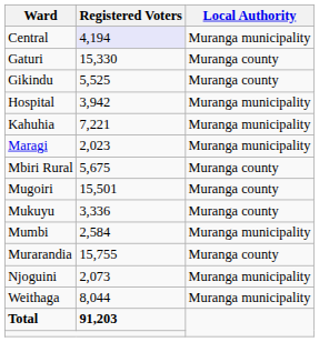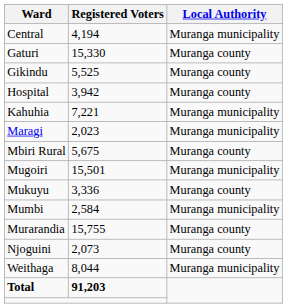 <table class="wikitable">
 <tr>
 <th>Ward</th>
 <th>Registered Voters</th>
 <th><a href='#'>Local Authority</a></th>
 </tr>
 <tr>
 <td>Central</td>
-<td style="background: lavender;">4,194</td>
+<td>4,194</td>
 <td>Muranga municipality</td>
 </tr>
 <tr>
 <td>Gaturi</td>
 <td>15,330</td>
 <td>Muranga county</td>
 </tr>
 <tr>
 <td>Gikindu</td>
 <td>5,525</td>
 <td>Muranga county</td>
 </tr>
 <tr>
 <td>Hospital</td>
 <td>3,942</td>
-<td>Muranga municipality</td>
+<td>Muranga county</td>
 </tr>
 <tr>
 <td>Kahuhia</td>
 <td>7,221</td>
 <td>Muranga municipality</td>
 </tr>
 <tr>
 <td><a href='#'>Maragi</a></td>
 <td>2,023</td>
 <td>Muranga municipality</td>
 </tr>
 <tr>
 <td>Mbiri Rural</td>
 <td>5,675</td>
 <td>Muranga county</td>
 </tr>
 <tr>
 <td>Mugoiri</td>
 <td>15,501</td>
-<td>Muranga county</td>
+<td>Muranga municipality</td>
 </tr>
 <tr>
 <td>Mukuyu</td>
 <td>3,336</td>
 <td>Muranga county</td>
 </tr>
 <tr>
 <td>Mumbi</td>
 <td>2,584</td>
 <td>Muranga municipality</td>
 </tr>
 <tr>
 <td>Murarandia</td>
 <td>15,755</td>
 <td>Muranga county</td>
 </tr>
 <tr>
 <td>Njoguini</td>
 <td>2,073</td>
-<td>Muranga municipality</td>
+<td>Muranga county</td>
 </tr>
 <tr>
 <td>Weithaga</td>
 <td>8,044</td>
 <td>Muranga municipality</td>
 </tr>
 <tr>
 <td><strong>Total</strong></td>
 <td><strong>91,203</strong></td>
 </tr>
 <tr>
 <td colspan="2"></td>
 </tr>
 </table>
